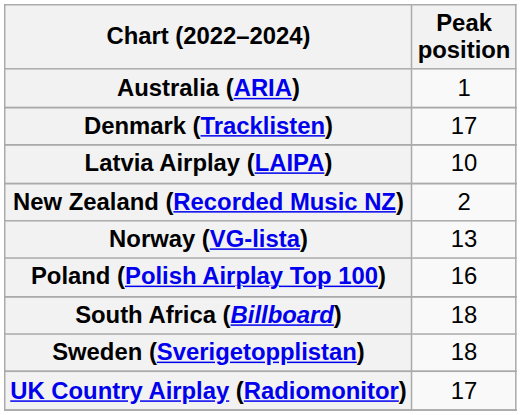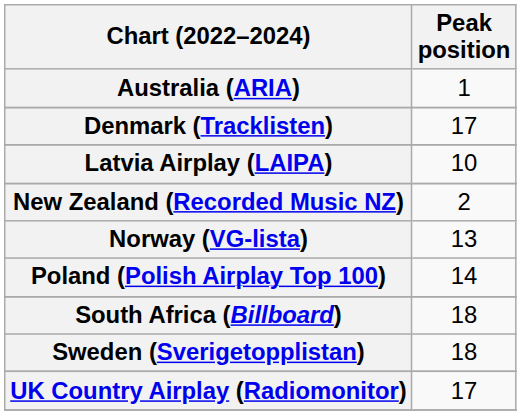 <table class="wikitable sortable plainrowheaders" style="text-align:center">
 <tr>
 <th scope="col">Chart (2022–2024)</th>
 <th scope="col">Peak<br>position</th>
 </tr>
 <tr>
 <th scope="row">Australia (<a href='#'>ARIA</a>)</th>
 <td>1</td>
 </tr>
 <tr>
 </tr>
 <tr>
 </tr>
 <tr>
 </tr>
 <tr>
 </tr>
 <tr>
 </tr>
 <tr>
 </tr>
 <tr>
 </tr>
 <tr>
 <th scope="row">Denmark (<a href='#'>Tracklisten</a>)</th>
 <td>17</td>
 </tr>
 <tr>
 </tr>
 <tr>
 </tr>
 <tr>
 </tr>
 <tr>
 <th scope="row">Latvia Airplay (<a href='#'>LAIPA</a>)</th>
 <td>10</td>
 </tr>
 <tr>
 </tr>
 <tr>
 </tr>
 <tr>
 <th scope="row">New Zealand (<a href='#'>Recorded Music NZ</a>)</th>
 <td>2</td>
 </tr>
 <tr>
 <th scope="row">Norway (<a href='#'>VG-lista</a>)</th>
 <td>13</td>
 </tr>
 <tr>
 <th scope="row">Poland (<a href='#'>Polish Airplay Top 100</a>)</th>
-<td>16</td>
+<td>14</td>
 </tr>
 <tr>
 </tr>
 <tr>
 <th scope="row">South Africa (<em><a href='#'>Billboard</a></em>)</th>
 <td>18</td>
 </tr>
 <tr>
 <th scope="row">Sweden (<a href='#'>Sverigetopplistan</a>)</th>
 <td>18</td>
 </tr>
 <tr>
 </tr>
 <tr>
 <th scope="row"><a href='#'>UK Country Airplay</a> (<a href='#'>Radiomonitor</a>)</th>
 <td align=center>17</td>
 </tr>
 <tr>
 </tr>
 <tr>
 </tr>
 <tr>
 </tr>
 <tr>
 </tr>
 <tr>
 </tr>
 <tr>
 </tr>
 <tr>
 </tr>
 </table>
